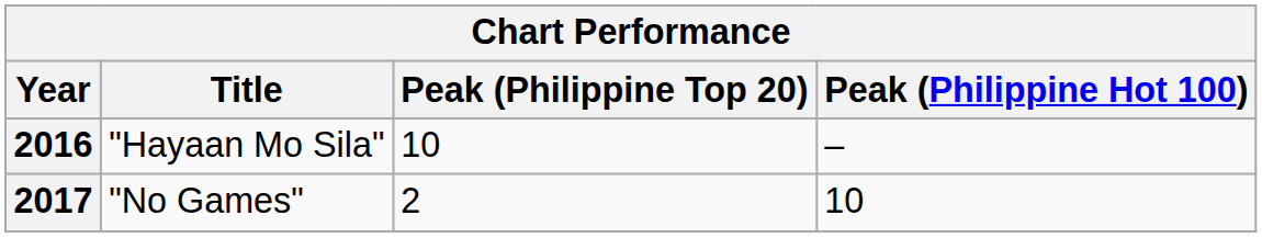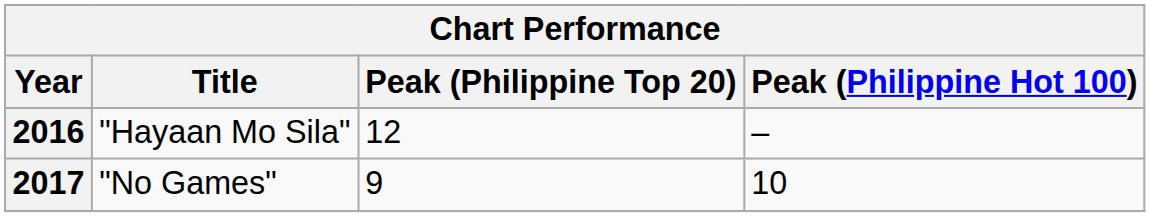 <table class="wikitable sortable plainrowheaders">
 <tr>
 <th colspan="4">Chart Performance</th>
 </tr>
 <tr>
 <th>Year</th>
 <th>Title</th>
 <th>Peak (Philippine Top 20)</th>
 <th>Peak (<a href='#'>Philippine Hot 100</a>)</th>
 </tr>
 <tr>
 <th scope="row">2016</th>
 <td>"Hayaan Mo Sila"</td>
-<td>10</td>
+<td>12</td>
 <td>–</td>
 </tr>
 <tr>
 <th scope="row">2017</th>
 <td>"No Games"</td>
-<td>2</td>
+<td>9</td>
 <td>10</td>
 </tr>
 <tr>
 </tr>
 </table>
